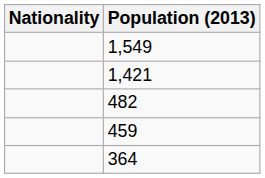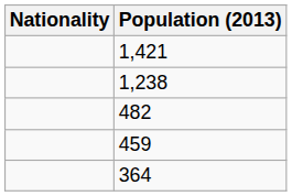 <table class="wikitable floatright">
 <tr \>
 <th>Nationality</th>
 <th>Population (2013)</th>
 </tr>
 <tr>
 <td></td>
-<td>1,549</td>
+<td>1,421</td>
 </tr>
 <tr>
 <td></td>
-<td>1,421</td>
+<td>1,238</td>
 </tr>
 <tr>
 <td></td>
 <td>482</td>
 </tr>
 <tr>
 <td></td>
 <td>459</td>
 </tr>
 <tr>
 <td></td>
 <td>364</td>
 </tr>
 </table>
